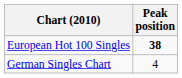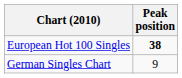 <table class="wikitable">
 <tr>
 <th>Chart (2010)</th>
 <th>Peak<br>position</th>
 </tr>
 <tr>
 <td><a href='#'>European Hot 100 Singles</a></td>
 <td style="text-align:center;"><strong>38</strong></td>
 </tr>
 <tr>
 <td><a href='#'>German Singles Chart</a></td>
-<td align="center">4</td>
+<td align="center">9</td>
 </tr>
 </table>
